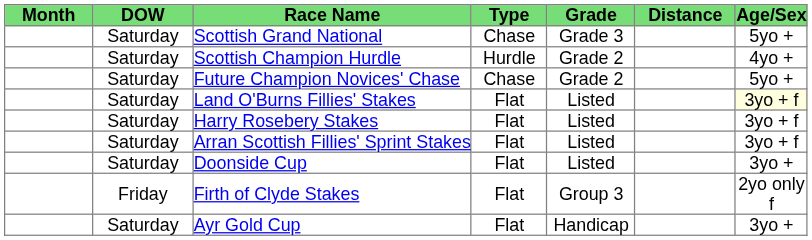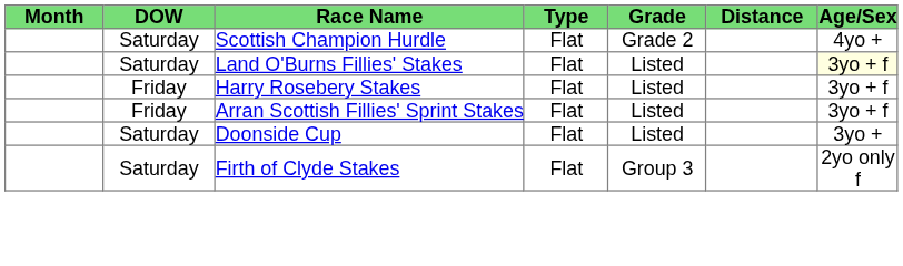 <table class = "sortable" | border="1" cellpadding="0" style="border-collapse: collapse; font-size:90%">
 <tr bgcolor="#77dd77" align="center">
 <th style="width:70px">Month</th>
 <th style="width:80px">DOW</th>
 <th>Race Name</th>
 <th style="width:60px">Type</th>
 <th style="width:70px"><strong>Grade</strong></th>
 <th style="width:80px">Distance</th>
 <th style="width:50px">Age/Sex</th>
 </tr>
 <tr>
 <td style="text-align:center"></td>
 <td style="text-align:center">Saturday</td>
-<td><a href='#'>Scottish Grand National</a></td>
-<td style="text-align:center">Chase</td>
-<td style="text-align:center">Grade 3</td>
-<td style="text-align:center"></td>
-<td style="text-align:center">5yo +</td>
-</tr>
-<tr>
-<td style="text-align:center"></td>
-<td style="text-align:center">Saturday</td>
 <td><a href='#'>Scottish Champion Hurdle</a></td>
-<td style="text-align:center">Hurdle</td>
+<td style="text-align:center">Flat</td>
 <td style="text-align:center">Grade 2</td>
 <td style="text-align:center"></td>
 <td style="text-align:center">4yo +</td>
-</tr>
-<tr>
-<td style="text-align:center"></td>
-<td style="text-align:center">Saturday</td>
-<td><a href='#'>Future Champion Novices' Chase</a></td>
-<td style="text-align:center">Chase</td>
-<td style="text-align:center">Grade 2</td>
-<td style="text-align:center"></td>
-<td style="text-align:center">5yo +</td>
 </tr>
 <tr>
 <td style="text-align:center"></td>
 <td style="text-align:center">Saturday</td>
 <td><a href='#'>Land O'Burns Fillies' Stakes</a></td>
 <td style="text-align:center">Flat</td>
 <td style="text-align:center">Listed</td>
 <td style="text-align:center"></td>
 <td style="background: lightyellow; text-align:center">3yo + f</td>
 </tr>
 <tr>
 <td style="text-align:center"></td>
-<td style="text-align:center">Saturday</td>
+<td style="text-align:center">Friday</td>
 <td><a href='#'>Harry Rosebery Stakes</a></td>
 <td style="text-align:center">Flat</td>
 <td style="text-align:center">Listed</td>
 <td style="text-align:center"></td>
 <td style="text-align:center">3yo + f</td>
 </tr>
 <tr>
 <td style="text-align:center"></td>
-<td style="text-align:center">Saturday</td>
+<td style="text-align:center">Friday</td>
 <td><a href='#'>Arran Scottish Fillies' Sprint Stakes</a></td>
 <td style="text-align:center">Flat</td>
 <td style="text-align:center">Listed</td>
 <td style="text-align:center"></td>
 <td style="text-align:center">3yo + f</td>
 </tr>
 <tr>
 <td style="text-align:center"></td>
 <td style="text-align:center">Saturday</td>
 <td><a href='#'>Doonside Cup</a></td>
 <td style="text-align:center">Flat</td>
 <td style="text-align:center">Listed</td>
 <td style="text-align:center"></td>
 <td style="text-align:center">3yo +</td>
 </tr>
 <tr>
 <td style="text-align:center"></td>
-<td style="text-align:center">Friday</td>
+<td style="text-align:center">Saturday</td>
 <td><a href='#'>Firth of Clyde Stakes</a></td>
 <td style="text-align:center">Flat</td>
 <td style="text-align:center">Group 3</td>
 <td style="text-align:center"></td>
 <td style="text-align:center">2yo only f</td>
 </tr>
-<tr>
-<td style="text-align:center"></td>
-<td style="text-align:center">Saturday</td>
-<td><a href='#'>Ayr Gold Cup</a></td>
-<td style="text-align:center">Flat</td>
-<td style="text-align:center">Handicap</td>
-<td style="text-align:center"></td>
-<td style="text-align:center">3yo +</td>
-</tr>
 </table>
